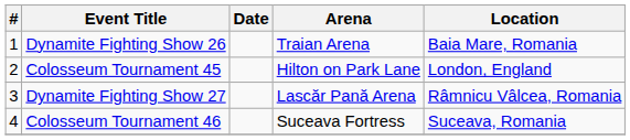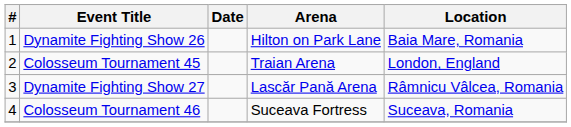 <table class="sortable wikitable succession-box" style="margin:1.0em auto; font-size:90%;">
 <tr>
 <th scope="col">#</th>
 <th scope="col">Event Title</th>
 <th scope="col">Date</th>
 <th scope="col">Arena</th>
 <th scope="col">Location</th>
 </tr>
 <tr>
 <td align=center>1</td>
 <td><a href='#'>Dynamite Fighting Show 26</a></td>
 <td></td>
-<td><a href='#'>Traian Arena</a></td>
+<td><a href='#'>Hilton on Park Lane</a></td>
 <td><a href='#'>Baia Mare, Romania</a></td>
 </tr>
 <tr>
 <td align=center>2</td>
 <td><a href='#'>Colosseum Tournament 45</a></td>
 <td></td>
-<td><a href='#'>Hilton on Park Lane</a></td>
+<td><a href='#'>Traian Arena</a></td>
 <td><a href='#'>London, England</a></td>
 </tr>
 <tr>
 <td align=center>3</td>
 <td><a href='#'>Dynamite Fighting Show 27</a></td>
 <td></td>
 <td><a href='#'>Lascăr Pană Arena</a></td>
 <td><a href='#'>Râmnicu Vâlcea, Romania</a></td>
 </tr>
 <tr>
 <td align=center>4</td>
 <td><a href='#'>Colosseum Tournament 46</a></td>
 <td></td>
 <td>Suceava Fortress</td>
 <td><a href='#'>Suceava, Romania</a></td>
 </tr>
 <tr>
 </tr>
 </table>
